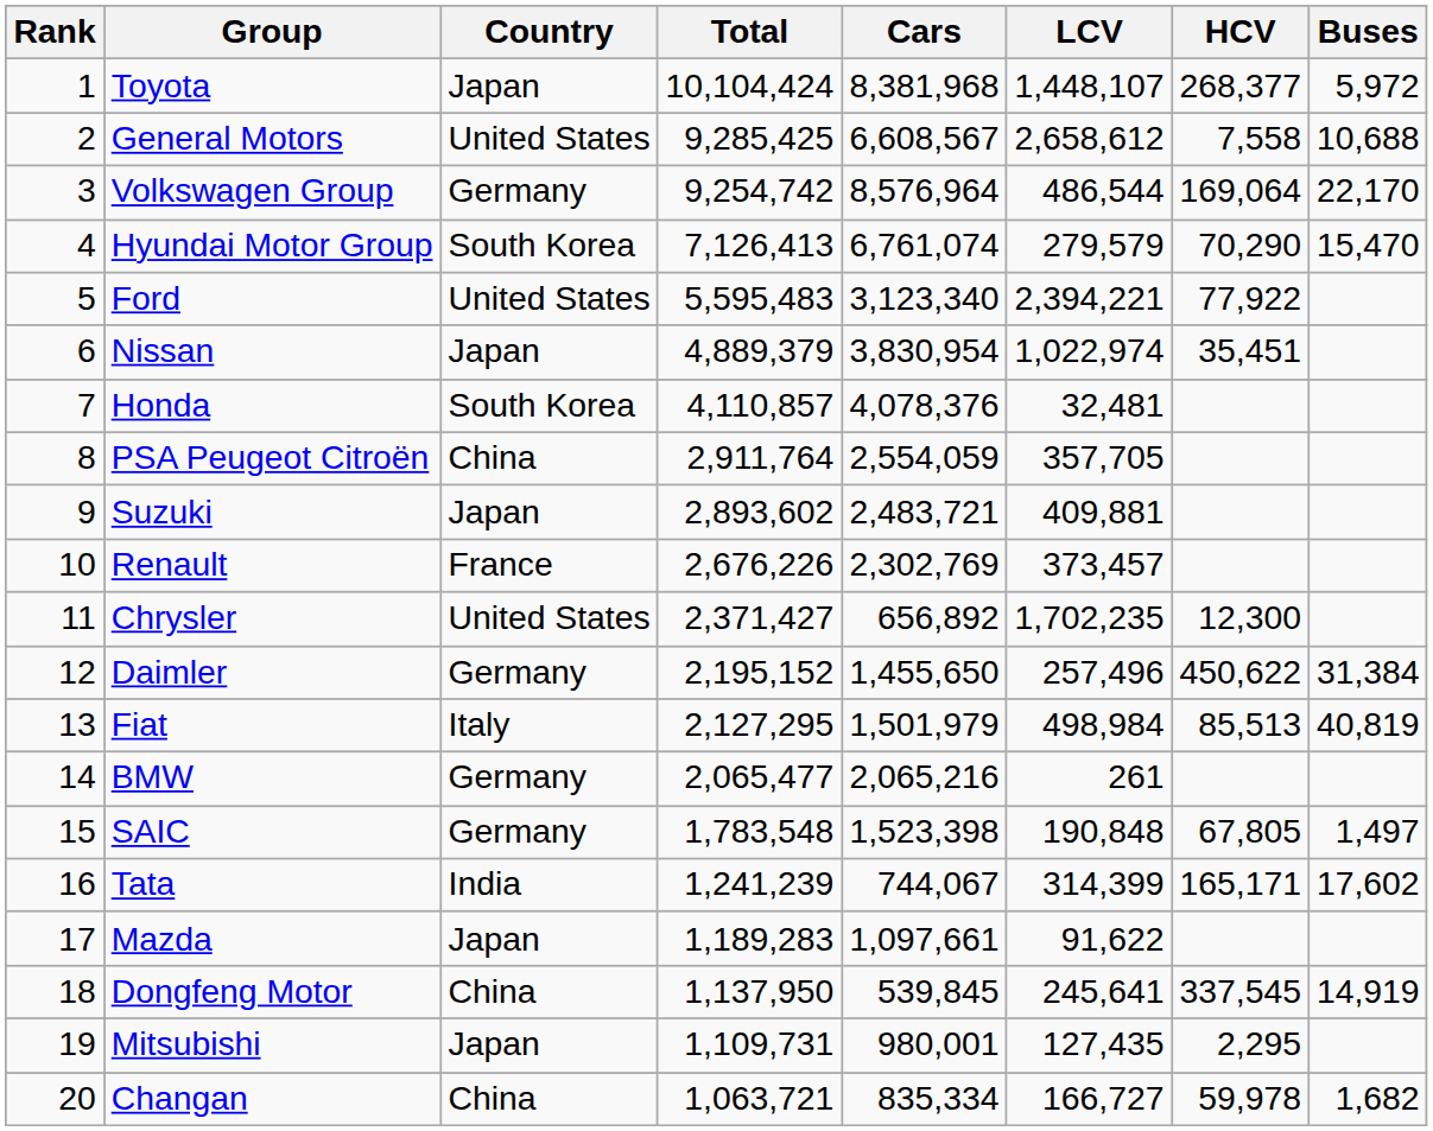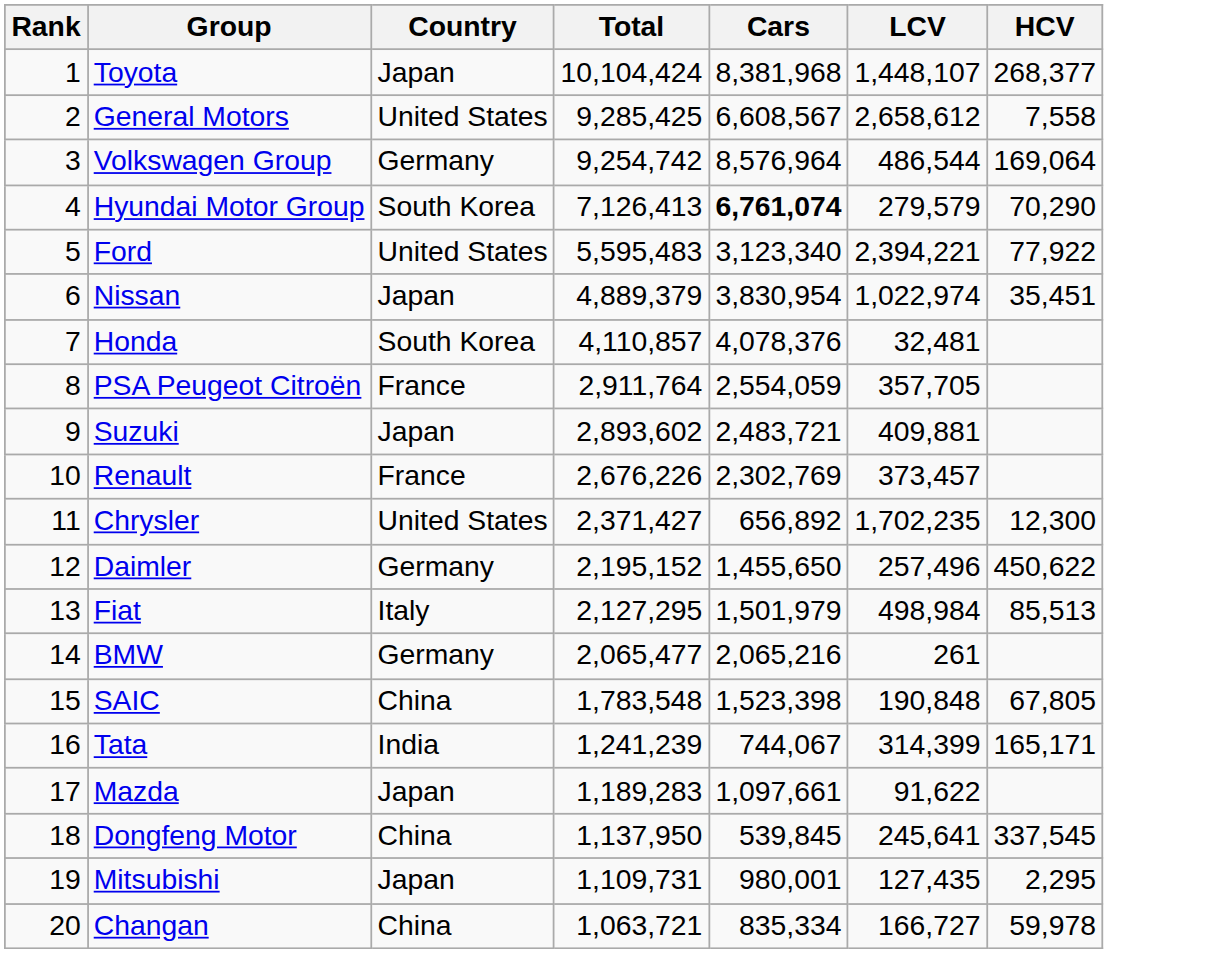 <table class="wikitable sortable" style="text-align:right;">
 <tr>
 <th>Rank</th>
 <th>Group</th>
 <th>Country</th>
 <th data-sort-type=number>Total</th>
 <th data-sort-type=number>Cars</th>
 <th data-sort-type=number>LCV</th>
 <th data-sort-type=number>HCV</th>
-<th data-sort-type=number>Buses</th>
 </tr>
 <tr>
 <td>1</td>
 <td style="text-align:left;"><a href='#'>Toyota</a></td>
 <td style="text-align:left;">Japan</td>
 <td>10,104,424</td>
 <td>8,381,968</td>
 <td>1,448,107</td>
 <td>268,377</td>
-<td>5,972</td>
 </tr>
 <tr>
 <td>2</td>
 <td style="text-align:left;"><a href='#'>General Motors</a></td>
 <td style="text-align:left;">United States</td>
 <td>9,285,425</td>
 <td>6,608,567</td>
 <td>2,658,612</td>
 <td>7,558</td>
-<td>10,688</td>
 </tr>
 <tr>
 <td>3</td>
 <td style="text-align:left;"><a href='#'>Volkswagen Group</a></td>
 <td style="text-align:left;">Germany</td>
 <td>9,254,742</td>
 <td>8,576,964</td>
 <td>486,544</td>
 <td>169,064</td>
-<td>22,170</td>
 </tr>
 <tr>
 <td>4</td>
 <td style="text-align:left;"><a href='#'>Hyundai Motor Group</a></td>
 <td style="text-align:left;">South Korea</td>
 <td>7,126,413</td>
-<td>6,761,074</td>
+<td><strong>6,761,074</strong></td>
 <td>279,579</td>
 <td>70,290</td>
-<td>15,470</td>
 </tr>
 <tr>
 <td>5</td>
 <td style="text-align:left;"><a href='#'>Ford</a></td>
 <td style="text-align:left;">United States</td>
 <td>5,595,483</td>
 <td>3,123,340</td>
 <td>2,394,221</td>
 <td>77,922</td>
-<td></td>
 </tr>
 <tr>
 <td>6</td>
 <td style="text-align:left;"><a href='#'>Nissan</a></td>
 <td style="text-align:left;">Japan</td>
 <td>4,889,379</td>
 <td>3,830,954</td>
 <td>1,022,974</td>
 <td>35,451</td>
-<td></td>
 </tr>
 <tr>
 <td>7</td>
 <td style="text-align:left;"><a href='#'>Honda</a></td>
 <td style="text-align:left;">South Korea</td>
 <td>4,110,857</td>
 <td>4,078,376</td>
 <td>32,481</td>
 <td></td>
-<td></td>
 </tr>
 <tr>
 <td>8</td>
 <td style="text-align:left;"><a href='#'>PSA Peugeot Citroën</a></td>
-<td style="text-align:left;">China</td>
+<td style="text-align:left;">France</td>
 <td>2,911,764</td>
 <td>2,554,059</td>
 <td>357,705</td>
-<td></td>
 <td></td>
 </tr>
 <tr>
 <td>9</td>
 <td style="text-align:left;"><a href='#'>Suzuki</a></td>
 <td style="text-align:left;">Japan</td>
 <td>2,893,602</td>
 <td>2,483,721</td>
 <td>409,881</td>
 <td></td>
-<td></td>
 </tr>
 <tr>
 <td>10</td>
 <td style="text-align:left;"><a href='#'>Renault</a></td>
 <td style="text-align:left;">France</td>
 <td>2,676,226</td>
 <td>2,302,769</td>
 <td>373,457</td>
-<td></td>
 <td></td>
 </tr>
 <tr>
 <td>11</td>
 <td style="text-align:left;"><a href='#'>Chrysler</a></td>
 <td style="text-align:left;">United States</td>
 <td>2,371,427</td>
 <td>656,892</td>
 <td>1,702,235</td>
 <td>12,300</td>
-<td></td>
 </tr>
 <tr>
 <td>12</td>
 <td style="text-align:left;"><a href='#'>Daimler</a></td>
 <td style="text-align:left;">Germany</td>
 <td>2,195,152</td>
 <td>1,455,650</td>
 <td>257,496</td>
 <td>450,622</td>
-<td>31,384</td>
 </tr>
 <tr>
 <td>13</td>
 <td style="text-align:left;"><a href='#'>Fiat</a></td>
 <td style="text-align:left;">Italy</td>
 <td>2,127,295</td>
 <td>1,501,979</td>
 <td>498,984</td>
 <td>85,513</td>
-<td>40,819</td>
 </tr>
 <tr>
 <td>14</td>
 <td style="text-align:left;"><a href='#'>BMW</a></td>
 <td style="text-align:left;">Germany</td>
 <td>2,065,477</td>
 <td>2,065,216</td>
 <td>261</td>
 <td></td>
-<td></td>
 </tr>
 <tr>
 <td>15</td>
 <td style="text-align:left;"><a href='#'>SAIC</a></td>
-<td style="text-align:left;">Germany</td>
+<td style="text-align:left;">China</td>
 <td>1,783,548</td>
 <td>1,523,398</td>
 <td>190,848</td>
 <td>67,805</td>
-<td>1,497</td>
 </tr>
 <tr>
 <td>16</td>
 <td style="text-align:left;"><a href='#'>Tata</a></td>
 <td style="text-align:left;">India</td>
 <td>1,241,239</td>
 <td>744,067</td>
 <td>314,399</td>
 <td>165,171</td>
-<td>17,602</td>
 </tr>
 <tr>
 <td>17</td>
 <td style="text-align:left;"><a href='#'>Mazda</a></td>
 <td style="text-align:left;">Japan</td>
 <td>1,189,283</td>
 <td>1,097,661</td>
 <td>91,622</td>
-<td></td>
 <td></td>
 </tr>
 <tr>
 <td>18</td>
 <td style="text-align:left;"><a href='#'>Dongfeng Motor</a></td>
 <td style="text-align:left;">China</td>
 <td>1,137,950</td>
 <td>539,845</td>
 <td>245,641</td>
 <td>337,545</td>
-<td>14,919</td>
 </tr>
 <tr>
 <td>19</td>
 <td style="text-align:left;"><a href='#'>Mitsubishi</a></td>
 <td style="text-align:left;">Japan</td>
 <td>1,109,731</td>
 <td>980,001</td>
 <td>127,435</td>
 <td>2,295</td>
-<td></td>
 </tr>
 <tr>
 <td>20</td>
 <td style="text-align:left;"><a href='#'>Changan</a></td>
 <td style="text-align:left;">China</td>
 <td>1,063,721</td>
 <td>835,334</td>
 <td>166,727</td>
 <td>59,978</td>
-<td>1,682</td>
 </tr>
 </table>
